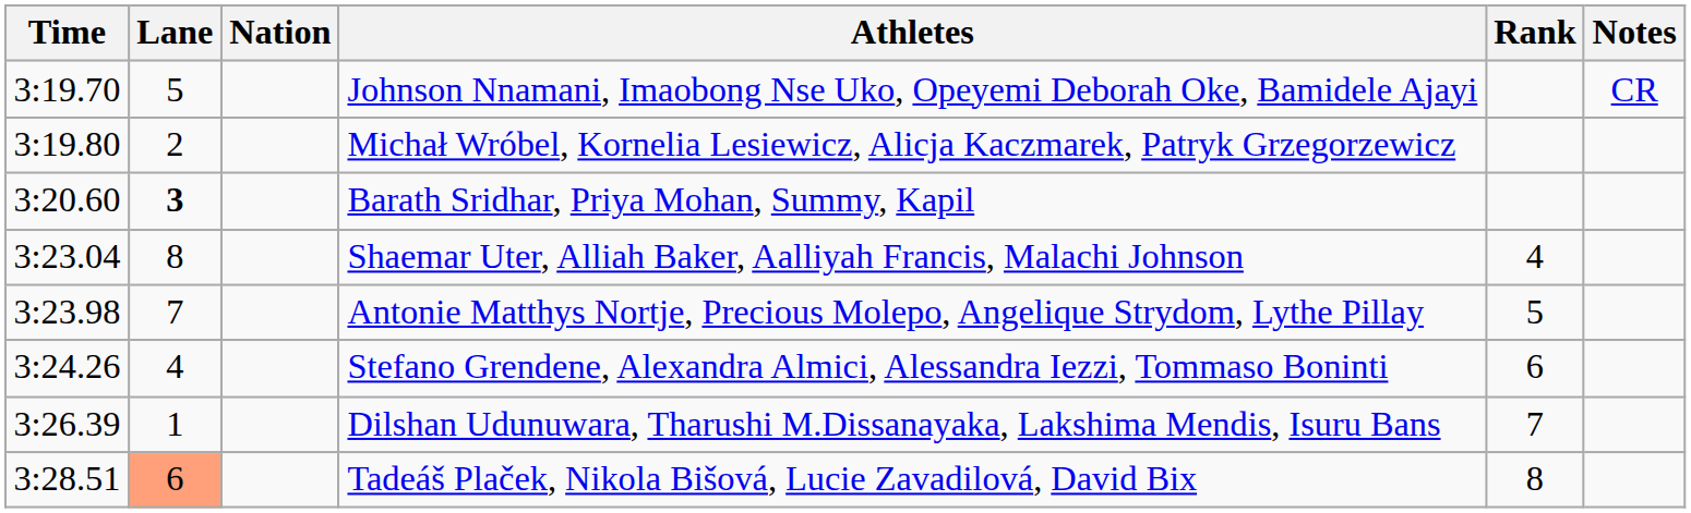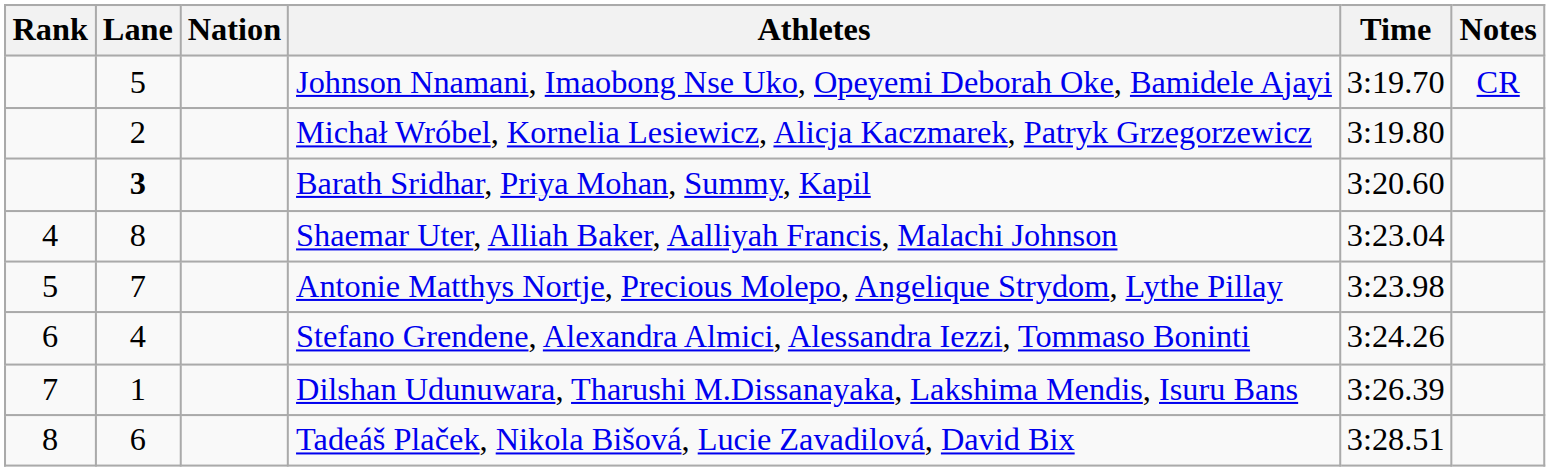 <table class="wikitable sortable" style="text-align:center">
 <tr>
-<th>Time</th>
+<th>Rank</th>
 <th>Lane</th>
 <th>Nation</th>
 <th>Athletes</th>
-<th>Rank</th>
+<th>Time</th>
 <th>Notes</th>
 </tr>
 <tr>
-<td>3:19.70</td>
+<td></td>
 <td>5</td>
 <td align=left></td>
 <td align=left><a href='#'>Johnson Nnamani</a>, <a href='#'>Imaobong Nse Uko</a>, <a href='#'>Opeyemi Deborah Oke</a>, <a href='#'>Bamidele Ajayi</a></td>
-<td></td>
+<td>3:19.70</td>
 <td><a href='#'>CR</a></td>
 </tr>
 <tr>
-<td>3:19.80</td>
+<td></td>
 <td>2</td>
 <td align=left></td>
 <td align=left><a href='#'>Michał Wróbel</a>, <a href='#'>Kornelia Lesiewicz</a>, <a href='#'>Alicja Kaczmarek</a>, <a href='#'>Patryk Grzegorzewicz</a></td>
-<td></td>
+<td>3:19.80</td>
 <td></td>
 </tr>
 <tr>
-<td>3:20.60</td>
+<td></td>
 <td><strong>3</strong></td>
 <td align=left></td>
 <td align=left><a href='#'>Barath Sridhar</a>, <a href='#'>Priya Mohan</a>, <a href='#'>Summy</a>, <a href='#'>Kapil</a></td>
-<td></td>
+<td>3:20.60</td>
 <td></td>
 </tr>
 <tr>
-<td>3:23.04</td>
+<td>4</td>
 <td>8</td>
 <td align=left></td>
 <td align=left><a href='#'>Shaemar Uter</a>, <a href='#'>Alliah Baker</a>,  <a href='#'>Aalliyah Francis</a>, <a href='#'>Malachi Johnson</a></td>
-<td>4</td>
+<td>3:23.04</td>
 <td></td>
 </tr>
 <tr>
-<td>3:23.98</td>
+<td>5</td>
 <td>7</td>
 <td align=left></td>
 <td align=left><a href='#'>Antonie Matthys Nortje</a>, <a href='#'>Precious Molepo</a>, <a href='#'>Angelique Strydom</a>, <a href='#'>Lythe Pillay</a></td>
-<td>5</td>
+<td>3:23.98</td>
 <td></td>
 </tr>
 <tr>
-<td>3:24.26</td>
+<td>6</td>
 <td>4</td>
 <td align=left></td>
 <td align=left><a href='#'>Stefano Grendene</a>, <a href='#'>Alexandra Almici</a>, <a href='#'>Alessandra Iezzi</a>, <a href='#'>Tommaso Boninti</a></td>
-<td>6</td>
+<td>3:24.26</td>
 <td></td>
 </tr>
 <tr>
-<td>3:26.39</td>
+<td>7</td>
 <td>1</td>
 <td align=left></td>
 <td align=left><a href='#'>Dilshan Udunuwara</a>, <a href='#'>Tharushi M.Dissanayaka</a>, <a href='#'>Lakshima Mendis</a>, <a href='#'>Isuru Bans</a></td>
-<td>7</td>
+<td>3:26.39</td>
 <td></td>
 </tr>
 <tr>
-<td>3:28.51</td>
-<td style="background: lightsalmon;">6</td>
+<td>8</td>
+<td>6</td>
 <td align=left></td>
 <td align=left><a href='#'>Tadeáš Plaček</a>, <a href='#'>Nikola Bišová</a>, <a href='#'>Lucie Zavadilová</a>, <a href='#'>David Bix</a></td>
-<td>8</td>
+<td>3:28.51</td>
 <td></td>
 </tr>
 </table>
